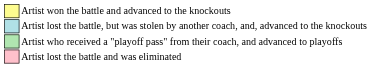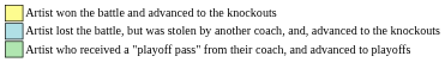 <table class="toccolours" style="font-size: 100%">
 <tr>
 <td style="background:#fdfc8f; border:1px solid black">     </td>
 <td>Artist won the battle and advanced to the knockouts</td>
 </tr>
 <tr>
 <td style="background:#b0e0e6; border:1px solid black">     </td>
 <td>Artist lost the battle, but was stolen by another coach, and, advanced to the knockouts</td>
 </tr>
 <tr>
 <td style="background:#b0e6b0; border:1px solid black">     </td>
 <td>Artist who received a "playoff pass" from their coach, and advanced to playoffs</td>
 </tr>
-<tr>
-<td style="background: pink; border:1px solid black">     </td>
-<td>Artist lost the battle and was eliminated</td>
-</tr>
 </table>
